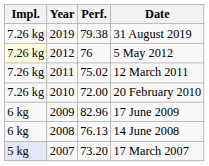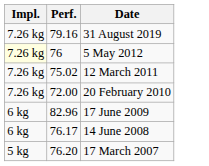 <table class="wikitable" border="1">
 <tr>
 <th>Impl.</th>
-<th>Year</th>
 <th>Perf.</th>
 <th>Date</th>
 </tr>
 <tr>
 <td>7.26 kg</td>
-<td>2019</td>
-<td>79.38</td>
+<td>79.16</td>
 <td>31 August 2019</td>
 </tr>
 <tr>
 <td style="background: lightyellow;">7.26 kg</td>
-<td>2012</td>
 <td>76</td>
 <td>5 May 2012</td>
 </tr>
 <tr>
 <td>7.26 kg</td>
-<td>2011</td>
 <td>75.02</td>
 <td>12 March 2011</td>
 </tr>
 <tr>
 <td>7.26 kg</td>
-<td>2010</td>
 <td>72.00</td>
 <td>20 February 2010</td>
 </tr>
 <tr>
 <td>6 kg</td>
-<td>2009</td>
 <td>82.96</td>
 <td>17 June 2009</td>
 </tr>
 <tr>
 <td>6 kg</td>
-<td>2008</td>
-<td>76.13</td>
+<td>76.17</td>
 <td>14 June 2008</td>
 </tr>
 <tr>
-<td style="background: lavender;">5 kg</td>
-<td>2007</td>
-<td>73.20</td>
+<td>5 kg</td>
+<td>76.20</td>
 <td>17 March 2007</td>
 </tr>
 </table>
